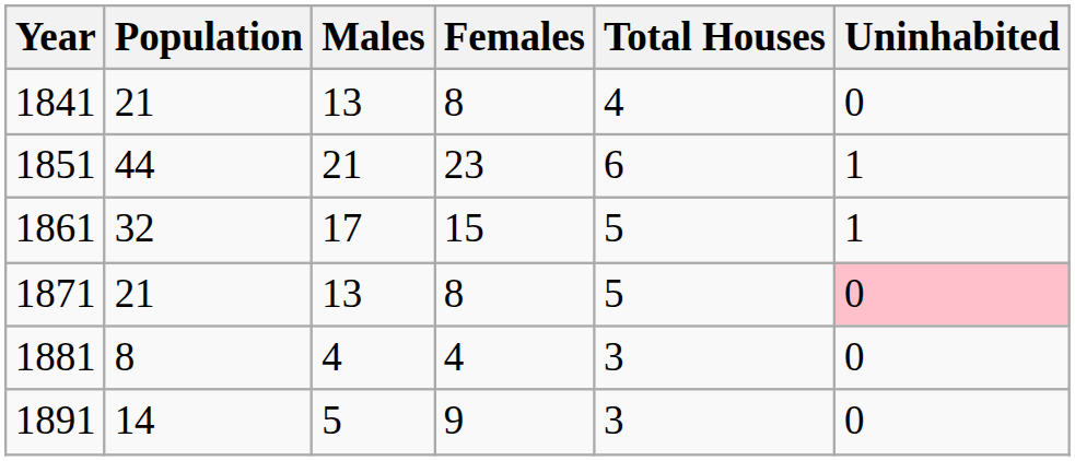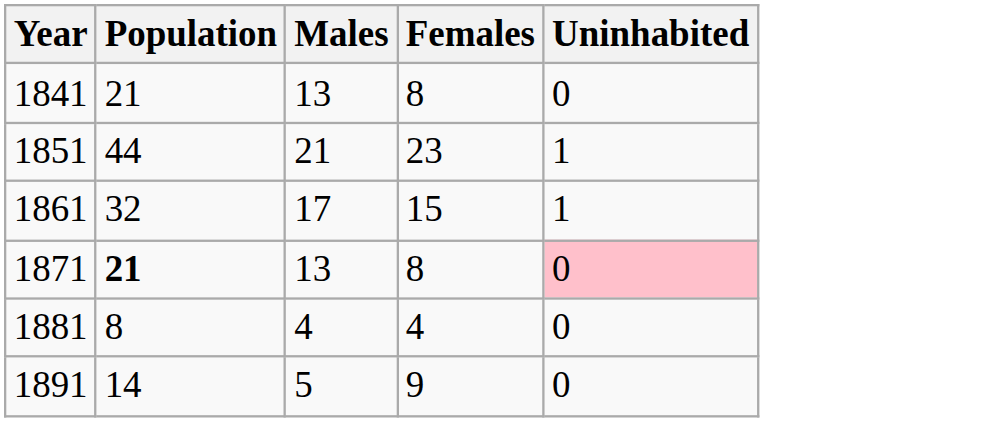 <table class="wikitable">
 <tr>
 <th>Year</th>
 <th>Population</th>
 <th>Males</th>
 <th>Females</th>
-<th>Total Houses</th>
 <th>Uninhabited</th>
 </tr>
 <tr>
 <td>1841</td>
 <td>21</td>
 <td>13</td>
 <td>8</td>
-<td>4</td>
 <td>0</td>
 </tr>
 <tr>
 <td>1851</td>
 <td>44</td>
 <td>21</td>
 <td>23</td>
-<td>6</td>
 <td>1</td>
 </tr>
 <tr>
 <td>1861</td>
 <td>32</td>
 <td>17</td>
 <td>15</td>
-<td>5</td>
 <td>1</td>
 </tr>
 <tr>
 <td>1871</td>
-<td>21</td>
+<td><strong>21</strong></td>
 <td>13</td>
 <td>8</td>
-<td>5</td>
 <td style="background: pink;">0</td>
 </tr>
 <tr>
 <td>1881</td>
 <td>8</td>
 <td>4</td>
 <td>4</td>
-<td>3</td>
 <td>0</td>
 </tr>
 <tr>
 <td>1891</td>
 <td>14</td>
 <td>5</td>
 <td>9</td>
-<td>3</td>
 <td>0</td>
 </tr>
 </table>
